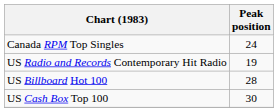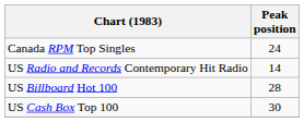 <table class="wikitable sortable">
 <tr>
 <th>Chart (1983)</th>
 <th>Peak<br>position</th>
 </tr>
 <tr>
 <td>Canada <em><a href='#'>RPM</a></em> Top Singles</td>
 <td style="text-align:center;">24</td>
 </tr>
 <tr>
 <td>US <em><a href='#'>Radio and Records</a></em> Contemporary Hit Radio</td>
-<td style="text-align:center;">19</td>
+<td style="text-align:center;">14</td>
 </tr>
 <tr>
 <td>US <em><a href='#'>Billboard</a></em> <a href='#'>Hot 100</a></td>
 <td style="text-align:center;">28</td>
 </tr>
 <tr>
 <td>US <a href='#'><em>Cash Box</em></a> Top 100</td>
 <td align="center">30</td>
 </tr>
 <tr>
 </tr>
 </table>
